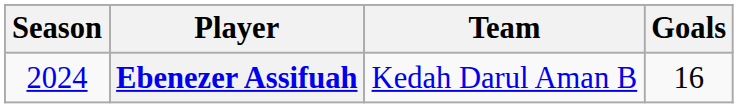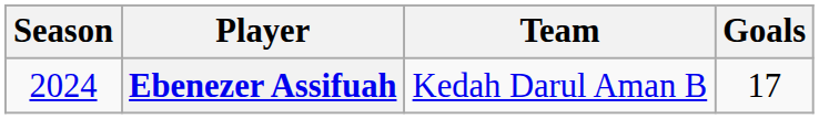 <table class="wikitable plainrowheaders">
 <tr>
 <th>Season</th>
 <th>Player</th>
 <th>Team</th>
 <th>Goals</th>
 </tr>
 <tr>
 <td align=center><a href='#'>2024</a></td>
 <th scope="row"> <a href='#'>Ebenezer Assifuah</a></th>
 <td><a href='#'>Kedah Darul Aman B</a></td>
-<td align=center>16</td>
+<td align=center>17</td>
 </tr>
 </table>
